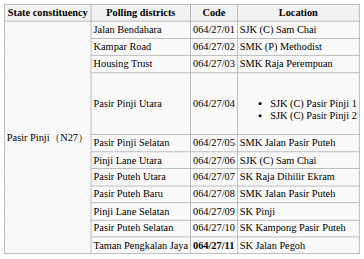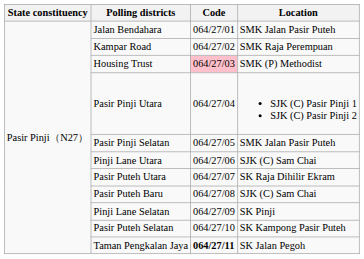 <table class="wikitable sortable mw-collapsible" style="white-space:nowrap;font-size:85%">
 <tr>
 <th>State constituency</th>
 <th>Polling districts</th>
 <th>Code</th>
 <th>Location</th>
 </tr>
 <tr>
 <td rowspan="11">Pasir Pinji（N27）</td>
 <td>Jalan Bendahara</td>
 <td>064/27/01</td>
-<td>SJK (C) Sam Chai</td>
+<td>SMK Jalan Pasir Puteh</td>
 </tr>
 <tr>
 <td>Kampar Road</td>
 <td>064/27/02</td>
-<td>SMK (P) Methodist</td>
+<td>SMK Raja Perempuan</td>
 </tr>
 <tr>
 <td>Housing Trust</td>
-<td>064/27/03</td>
-<td>SMK Raja Perempuan</td>
+<td style="background: pink;">064/27/03</td>
+<td>SMK (P) Methodist</td>
 </tr>
 <tr>
 <td>Pasir Pinji Utara</td>
 <td>064/27/04</td>
 <td><br><ul><li>SJK (C) Pasir Pinji 1</li><li>SJK (C) Pasir Pinji 2</li></ul></td>
 </tr>
 <tr>
 <td>Pasir Pinji Selatan</td>
 <td>064/27/05</td>
 <td>SMK Jalan Pasir Puteh</td>
 </tr>
 <tr>
 <td>Pinji Lane Utara</td>
 <td>064/27/06</td>
 <td>SJK (C) Sam Chai</td>
 </tr>
 <tr>
 <td>Pasir Puteh Utara</td>
 <td>064/27/07</td>
 <td>SK Raja Dihilir Ekram</td>
 </tr>
 <tr>
 <td>Pasir Puteh Baru</td>
 <td>064/27/08</td>
-<td>SMK Jalan Pasir Puteh</td>
+<td>SJK (C) Sam Chai</td>
 </tr>
 <tr>
 <td>Pinji Lane Selatan</td>
 <td>064/27/09</td>
 <td>SK Pinji</td>
 </tr>
 <tr>
 <td>Pasir Puteh Selatan</td>
 <td>064/27/10</td>
 <td>SK Kampong Pasir Puteh</td>
 </tr>
 <tr>
 <td>Taman Pengkalan Jaya</td>
 <td><strong>064/27/11</strong></td>
 <td>SK Jalan Pegoh</td>
 </tr>
 </table>
